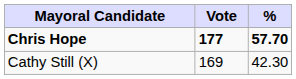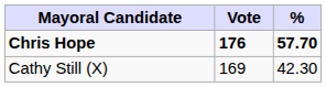 <table class="wikitable">
 <tr>
 <th style="background:#ddf; width:200px;">Mayoral Candidate</th>
 <th style="background:#ddf; width:50px;">Vote</th>
 <th style="background:#ddf; width:30px;">%</th>
 </tr>
 <tr>
 <td><strong>Chris Hope</strong></td>
-<td><strong>177</strong></td>
+<td><strong>176</strong></td>
 <td><strong>57.70</strong></td>
 </tr>
 <tr>
 <td>Cathy Still (X)</td>
 <td>169</td>
 <td>42.30</td>
 </tr>
 </table>
